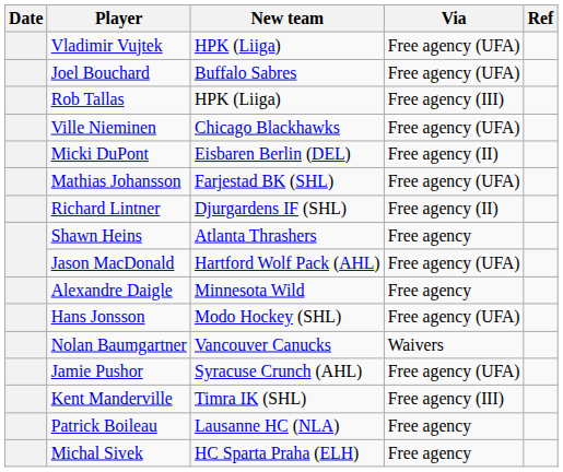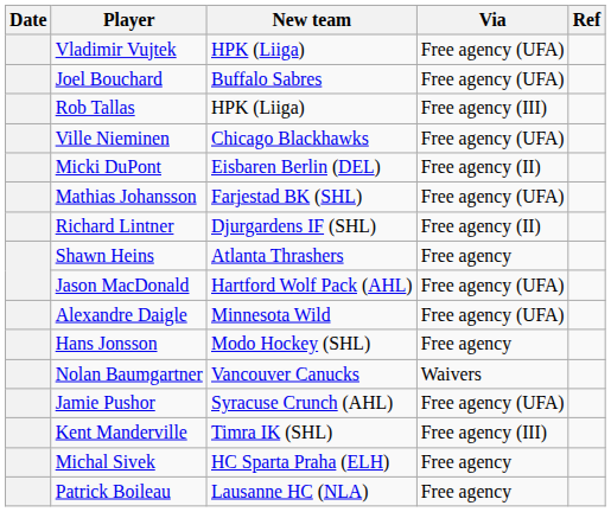 <table class="wikitable plainrowheaders">
 <tr style="background:#ddd; text-align:center;">
 <th>Date</th>
 <th>Player</th>
 <th>New team</th>
 <th>Via</th>
 <th>Ref</th>
 </tr>
 <tr>
 <th scope="row"></th>
 <td><a href='#'>Vladimir Vujtek</a></td>
 <td><a href='#'>HPK</a> (<a href='#'>Liiga</a>)</td>
 <td>Free agency (UFA)</td>
 <td></td>
 </tr>
 <tr>
 <th scope="row"></th>
 <td><a href='#'>Joel Bouchard</a></td>
 <td><a href='#'>Buffalo Sabres</a></td>
 <td>Free agency (UFA)</td>
 <td></td>
 </tr>
 <tr>
 <th scope="row"></th>
 <td><a href='#'>Rob Tallas</a></td>
 <td>HPK (Liiga)</td>
 <td>Free agency (III)</td>
 <td></td>
 </tr>
 <tr>
 <th scope="row"></th>
 <td><a href='#'>Ville Nieminen</a></td>
 <td><a href='#'>Chicago Blackhawks</a></td>
 <td>Free agency (UFA)</td>
 <td></td>
 </tr>
 <tr>
 <th scope="row"></th>
 <td><a href='#'>Micki DuPont</a></td>
 <td><a href='#'>Eisbaren Berlin</a> (<a href='#'>DEL</a>)</td>
 <td>Free agency (II)</td>
 <td></td>
 </tr>
 <tr>
 <th scope="row"></th>
 <td><a href='#'>Mathias Johansson</a></td>
 <td><a href='#'>Farjestad BK</a> (<a href='#'>SHL</a>)</td>
 <td>Free agency (UFA)</td>
 <td></td>
 </tr>
 <tr>
 <th scope="row"></th>
 <td><a href='#'>Richard Lintner</a></td>
 <td><a href='#'>Djurgardens IF</a> (SHL)</td>
 <td>Free agency (II)</td>
 <td></td>
 </tr>
 <tr>
 <th scope="row" rowspan=2></th>
 <td><a href='#'>Shawn Heins</a></td>
 <td><a href='#'>Atlanta Thrashers</a></td>
 <td>Free agency</td>
 <td></td>
 </tr>
 <tr>
 <td><a href='#'>Jason MacDonald</a></td>
 <td><a href='#'>Hartford Wolf Pack</a> (<a href='#'>AHL</a>)</td>
 <td>Free agency (UFA)</td>
 <td></td>
 </tr>
 <tr>
 <th scope="row"></th>
 <td><a href='#'>Alexandre Daigle</a></td>
 <td><a href='#'>Minnesota Wild</a></td>
-<td>Free agency</td>
+<td>Free agency (UFA)</td>
 <td></td>
 </tr>
 <tr>
 <th scope="row"></th>
 <td><a href='#'>Hans Jonsson</a></td>
 <td><a href='#'>Modo Hockey</a> (SHL)</td>
-<td>Free agency (UFA)</td>
+<td>Free agency</td>
 <td></td>
 </tr>
 <tr>
 <th scope="row"></th>
 <td><a href='#'>Nolan Baumgartner</a></td>
 <td><a href='#'>Vancouver Canucks</a></td>
 <td>Waivers</td>
 <td></td>
 </tr>
 <tr>
 <th scope="row"></th>
 <td><a href='#'>Jamie Pushor</a></td>
 <td><a href='#'>Syracuse Crunch</a> (AHL)</td>
 <td>Free agency (UFA)</td>
 <td></td>
 </tr>
 <tr>
 <th scope="row"></th>
 <td><a href='#'>Kent Manderville</a></td>
 <td><a href='#'>Timra IK</a> (SHL)</td>
 <td>Free agency (III)</td>
 <td></td>
 </tr>
 <tr>
 <th scope="row"></th>
+<td><a href='#'>Michal Sivek</a></td>
+<td><a href='#'>HC Sparta Praha</a> (<a href='#'>ELH</a>)</td>
+<td>Free agency</td>
+<td></td>
+</tr>
+<tr>
+<th scope="row"></th>
 <td><a href='#'>Patrick Boileau</a></td>
 <td><a href='#'>Lausanne HC</a> (<a href='#'>NLA</a>)</td>
 <td>Free agency</td>
 <td></td>
 </tr>
-<tr>
-<th scope="row"></th>
-<td><a href='#'>Michal Sivek</a></td>
-<td><a href='#'>HC Sparta Praha</a> (<a href='#'>ELH</a>)</td>
-<td>Free agency</td>
-<td></td>
-</tr>
 </table>
